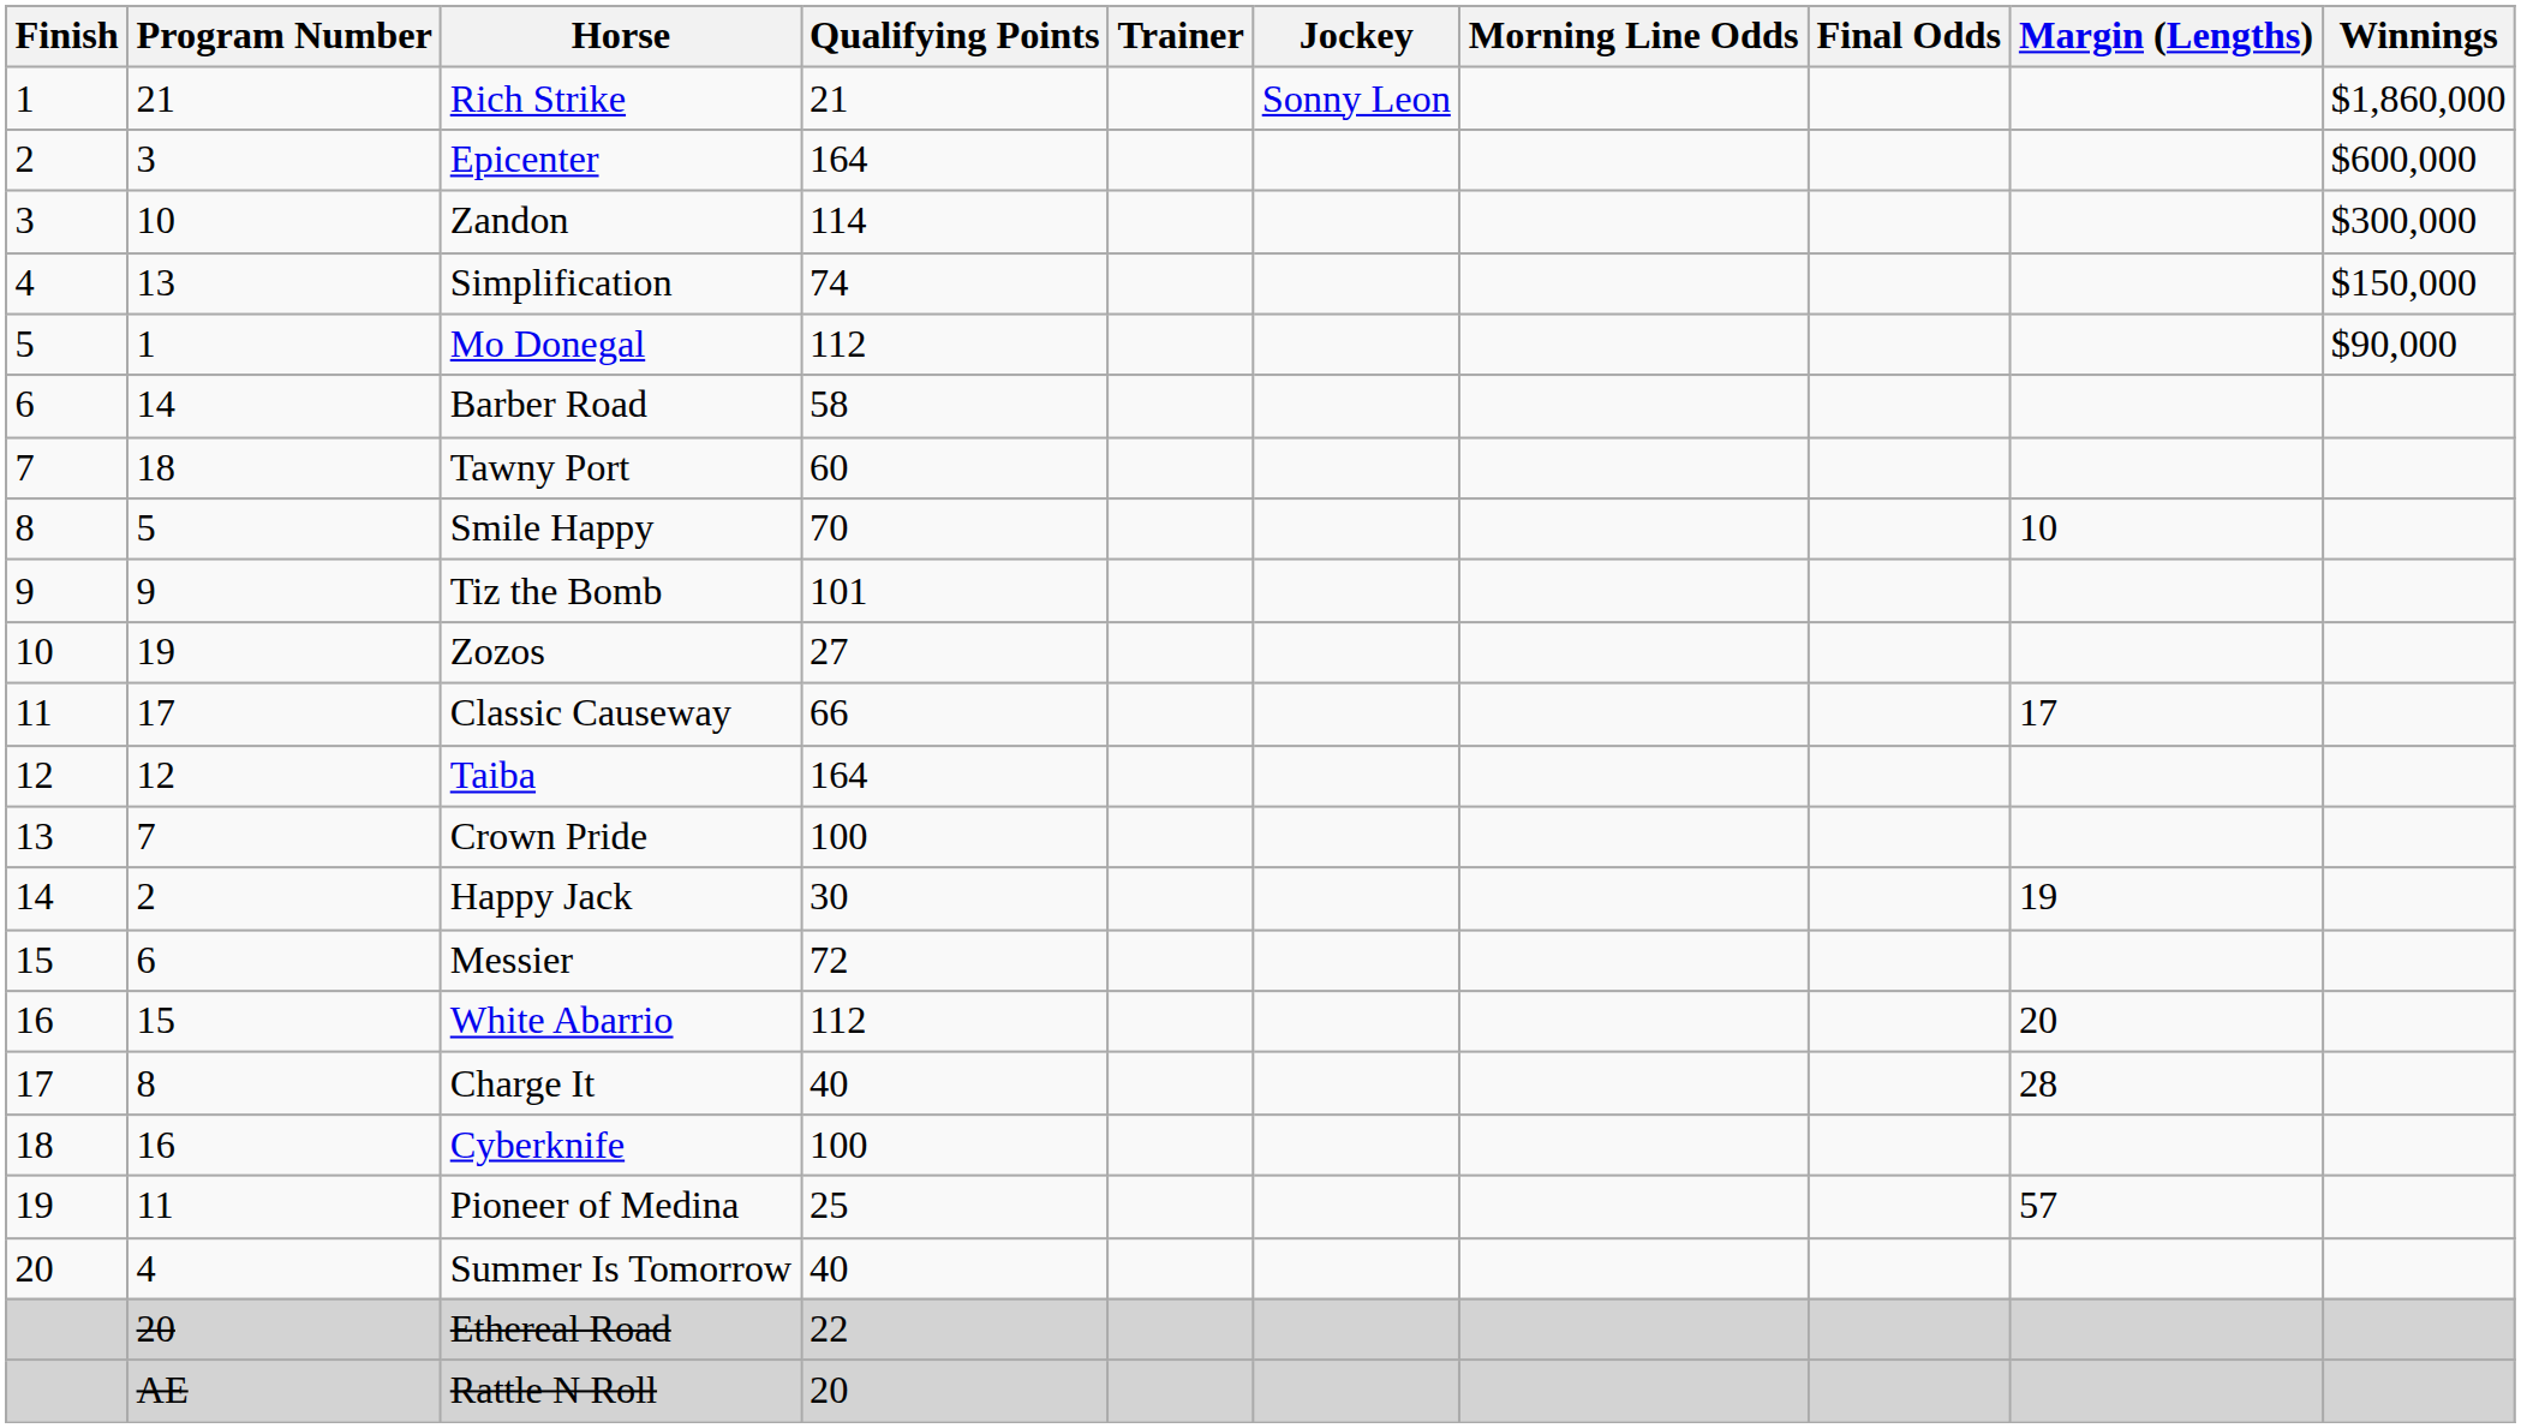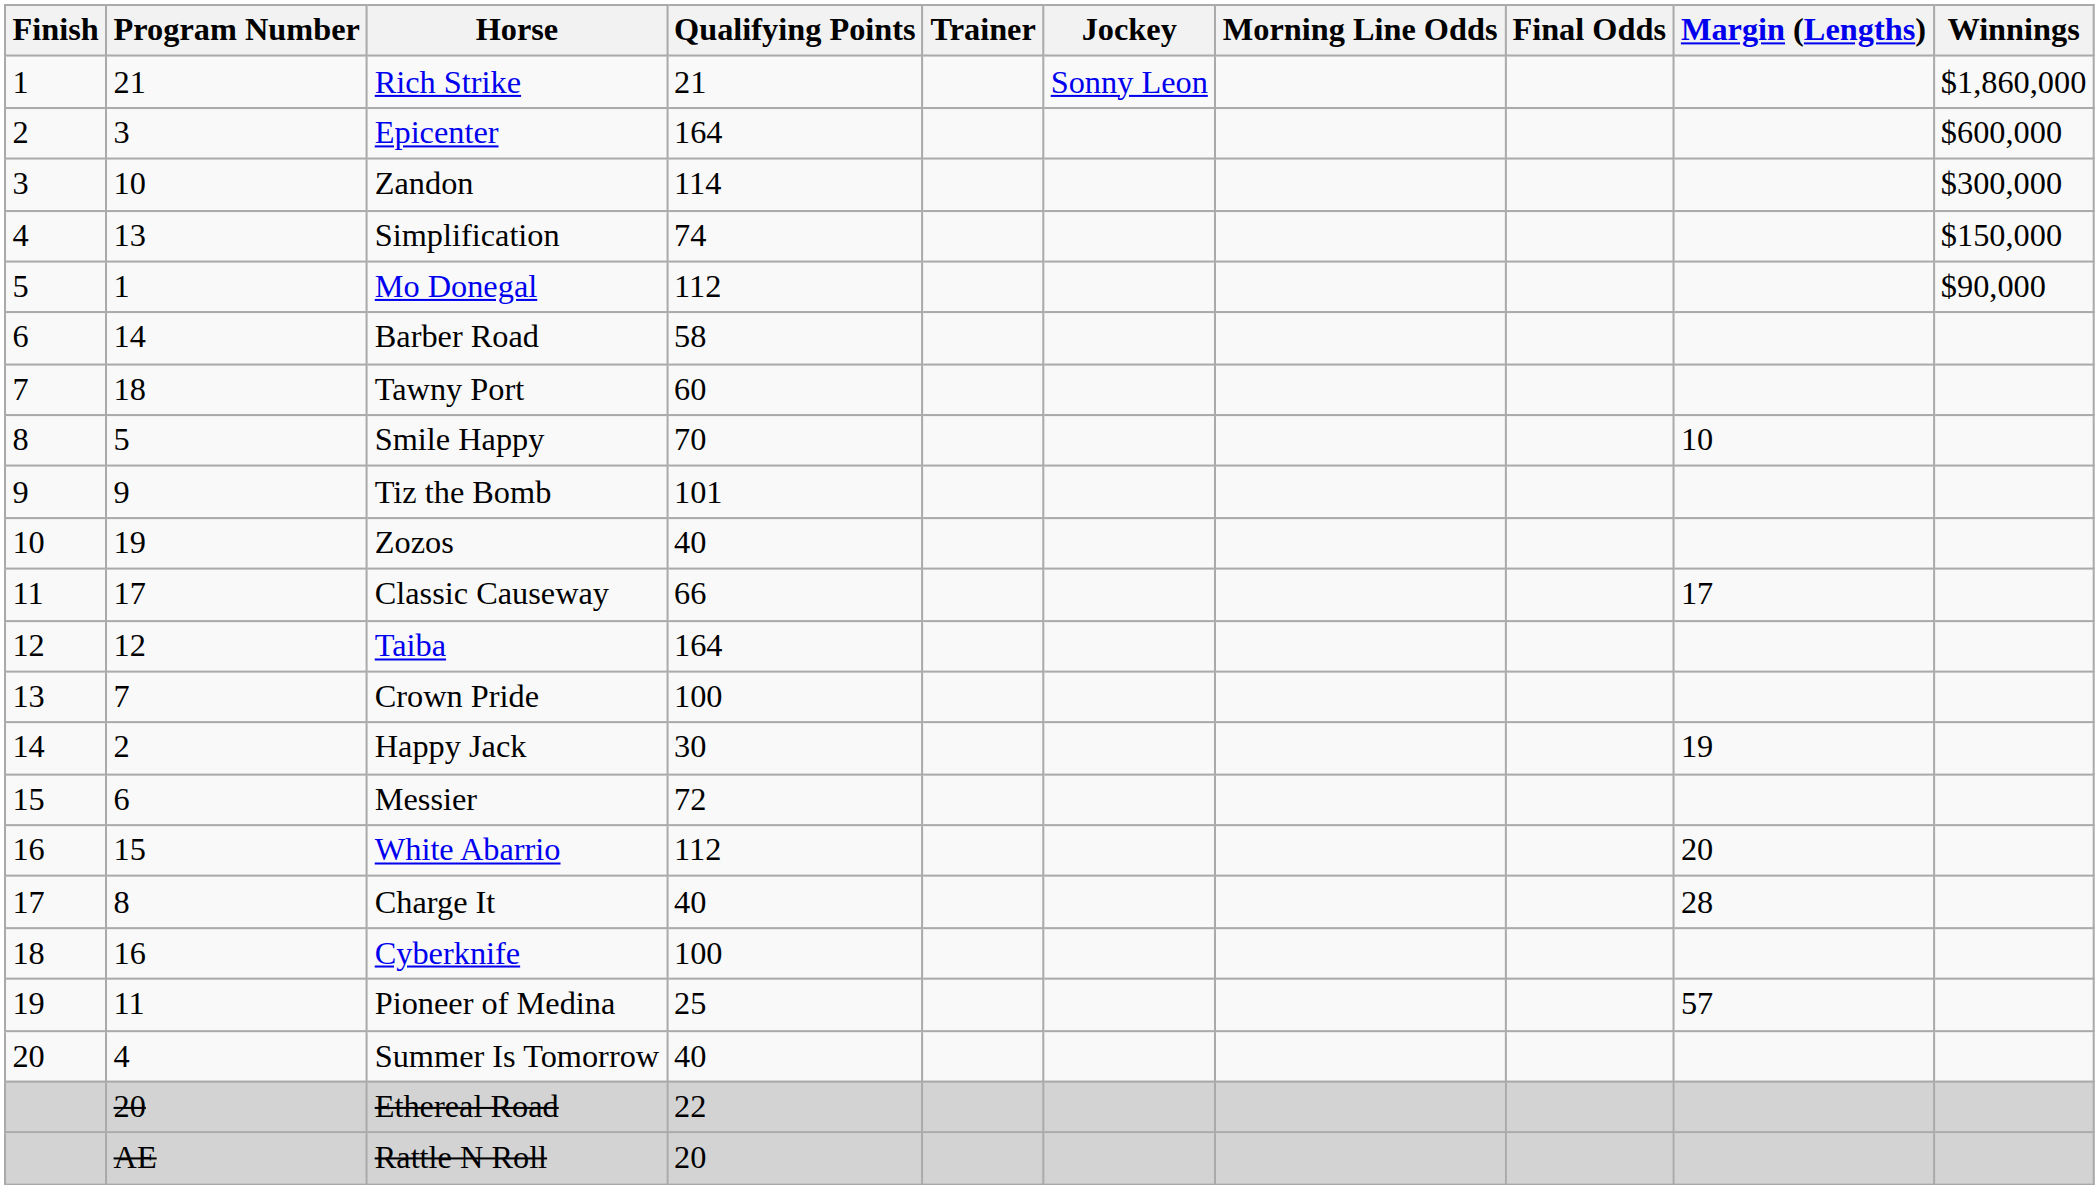 <table class="wikitable sortable" border="1">
 <tr>
 <th scope="col">Finish</th>
 <th scope="col">Program Number</th>
 <th scope="col">Horse</th>
 <th scope="col">Qualifying Points</th>
 <th scope="col">Trainer</th>
 <th scope="col">Jockey</th>
 <th scope="col">Morning Line Odds</th>
 <th scope="col">Final Odds</th>
 <th scope="col" class=unsortable><a href='#'>Margin</a> (<a href='#'>Lengths</a>)</th>
 <th scope="col">Winnings</th>
 </tr>
 <tr>
 <td>1</td>
 <td>21</td>
 <td><a href='#'>Rich Strike</a></td>
 <td>21</td>
 <td></td>
 <td><a href='#'>Sonny Leon</a></td>
 <td></td>
 <td></td>
 <td></td>
 <td>$1,860,000</td>
 </tr>
 <tr>
 <td>2</td>
 <td>3</td>
 <td><a href='#'>Epicenter</a></td>
 <td>164</td>
 <td></td>
 <td></td>
 <td></td>
 <td></td>
 <td></td>
 <td>$600,000</td>
 </tr>
 <tr>
 <td>3</td>
 <td>10</td>
 <td>Zandon</td>
 <td>114</td>
 <td></td>
 <td></td>
 <td></td>
 <td></td>
 <td></td>
 <td>$300,000</td>
 </tr>
 <tr>
 <td>4</td>
 <td>13</td>
 <td>Simplification</td>
 <td>74</td>
 <td></td>
 <td></td>
 <td></td>
 <td></td>
 <td></td>
 <td>$150,000</td>
 </tr>
 <tr>
 <td>5</td>
 <td>1</td>
 <td><a href='#'>Mo Donegal</a></td>
 <td>112</td>
 <td></td>
 <td></td>
 <td></td>
 <td></td>
 <td></td>
 <td>$90,000</td>
 </tr>
 <tr>
 <td>6</td>
 <td>14</td>
 <td>Barber Road</td>
 <td>58</td>
 <td></td>
 <td></td>
 <td></td>
 <td></td>
 <td></td>
 <td></td>
 </tr>
 <tr>
 <td>7</td>
 <td>18</td>
 <td>Tawny Port</td>
 <td>60</td>
 <td></td>
 <td></td>
 <td></td>
 <td></td>
 <td></td>
 <td></td>
 </tr>
 <tr>
 <td>8</td>
 <td>5</td>
 <td>Smile Happy</td>
 <td>70</td>
 <td></td>
 <td></td>
 <td></td>
 <td></td>
 <td>10</td>
 <td></td>
 </tr>
 <tr>
 <td>9</td>
 <td>9</td>
 <td>Tiz the Bomb</td>
 <td>101</td>
 <td></td>
 <td></td>
 <td></td>
 <td></td>
 <td></td>
 <td></td>
 </tr>
 <tr>
 <td>10</td>
 <td>19</td>
 <td>Zozos</td>
-<td>27</td>
+<td>40</td>
 <td></td>
 <td></td>
 <td></td>
 <td></td>
 <td></td>
 <td></td>
 </tr>
 <tr>
 <td>11</td>
 <td>17</td>
 <td>Classic Causeway</td>
 <td>66</td>
 <td></td>
 <td></td>
 <td></td>
 <td></td>
 <td>17</td>
 <td></td>
 </tr>
 <tr>
 <td>12</td>
 <td>12</td>
 <td><a href='#'>Taiba</a></td>
 <td>164</td>
 <td></td>
 <td></td>
 <td></td>
 <td></td>
 <td></td>
 <td></td>
 </tr>
 <tr>
 <td>13</td>
 <td>7</td>
 <td>Crown Pride</td>
 <td>100</td>
 <td></td>
 <td></td>
 <td></td>
 <td></td>
 <td></td>
 <td></td>
 </tr>
 <tr>
 <td>14</td>
 <td>2</td>
 <td>Happy Jack</td>
 <td>30</td>
 <td></td>
 <td></td>
 <td></td>
 <td></td>
 <td>19</td>
 <td></td>
 </tr>
 <tr>
 <td>15</td>
 <td>6</td>
 <td>Messier</td>
 <td>72</td>
 <td></td>
 <td></td>
 <td></td>
 <td></td>
 <td></td>
 <td></td>
 </tr>
 <tr>
 <td>16</td>
 <td>15</td>
 <td><a href='#'>White Abarrio</a></td>
 <td>112</td>
 <td></td>
 <td></td>
 <td></td>
 <td></td>
 <td>20</td>
 <td></td>
 </tr>
 <tr>
 <td>17</td>
 <td>8</td>
 <td>Charge It</td>
 <td>40</td>
 <td></td>
 <td></td>
 <td></td>
 <td></td>
 <td>28</td>
 <td></td>
 </tr>
 <tr>
 <td>18</td>
 <td>16</td>
 <td><a href='#'>Cyberknife</a></td>
 <td>100</td>
 <td></td>
 <td></td>
 <td></td>
 <td></td>
 <td></td>
 <td></td>
 </tr>
 <tr>
 <td>19</td>
 <td>11</td>
 <td>Pioneer of Medina</td>
 <td>25</td>
 <td></td>
 <td></td>
 <td></td>
 <td></td>
 <td>57</td>
 <td></td>
 </tr>
 <tr>
 <td>20</td>
 <td>4</td>
 <td>Summer Is Tomorrow</td>
 <td>40</td>
 <td></td>
 <td></td>
 <td></td>
 <td></td>
 <td></td>
 <td></td>
 </tr>
 <tr bgcolor=lightgray>
 <td></td>
 <td><s>20</s></td>
 <td><s>Ethereal Road</s></td>
 <td>22</td>
 <td></td>
 <td></td>
 <td></td>
 <td></td>
 <td></td>
 <td></td>
 </tr>
 <tr bgcolor=lightgray>
 <td></td>
 <td><s>AE</s></td>
 <td><s>Rattle N Roll</s></td>
 <td>20</td>
 <td></td>
 <td></td>
 <td></td>
 <td></td>
 <td></td>
 <td></td>
 </tr>
 <tr>
 </tr>
 </table>
